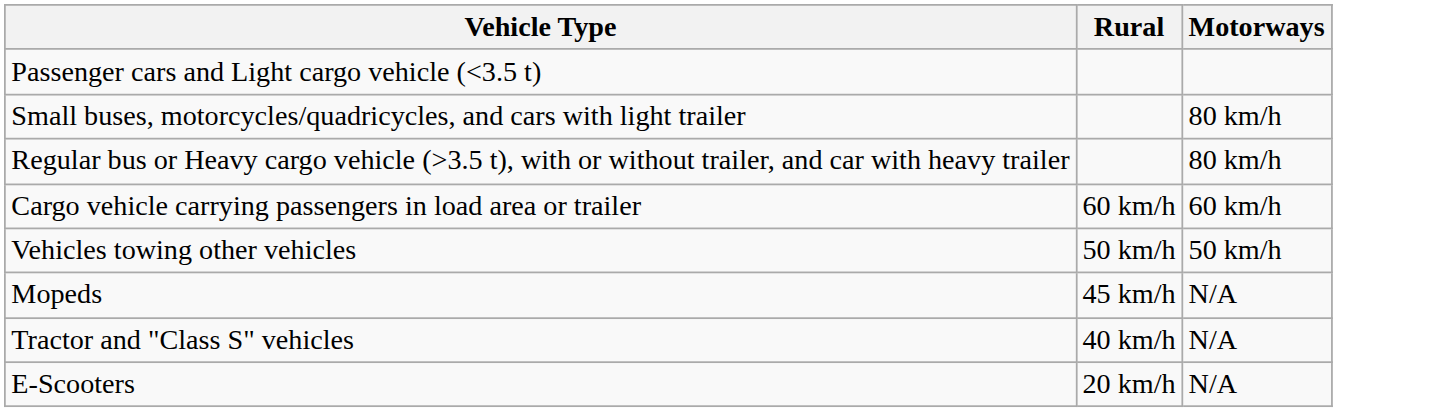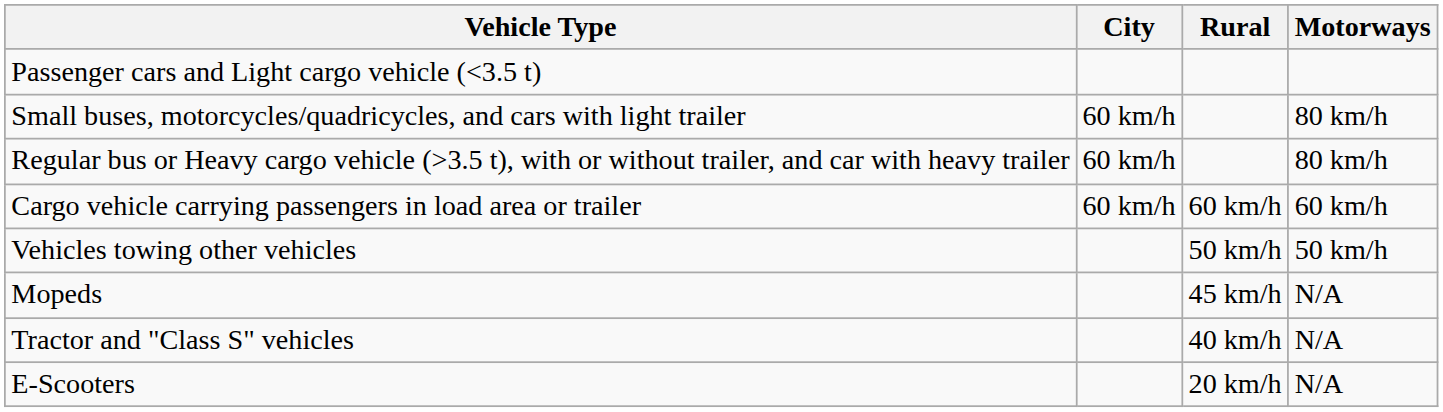 <table class="wikitable">
 <tr>
 <th>Vehicle Type</th>
+<th>City</th>
 <th>Rural</th>
 <th>Motorways</th>
 </tr>
 <tr>
 <td>Passenger cars and Light cargo vehicle (<3.5 t)</td>
 <td></td>
 <td></td>
+<td></td>
 </tr>
 <tr>
 <td>Small buses, motorcycles/quadricycles, and cars with light trailer</td>
+<td>60 km/h</td>
 <td></td>
 <td>80 km/h</td>
 </tr>
 <tr>
 <td>Regular bus or Heavy cargo vehicle (>3.5 t), with or without trailer, and car with heavy trailer</td>
+<td>60 km/h</td>
 <td></td>
 <td>80 km/h</td>
 </tr>
 <tr>
 <td>Cargo vehicle carrying passengers in load area or trailer</td>
 <td>60 km/h</td>
 <td>60 km/h</td>
+<td>60 km/h</td>
 </tr>
 <tr>
 <td>Vehicles towing other vehicles</td>
+<td></td>
 <td>50 km/h</td>
 <td>50 km/h</td>
 </tr>
 <tr>
 <td>Mopeds</td>
+<td></td>
 <td>45 km/h</td>
 <td>N/A</td>
 </tr>
 <tr>
 <td>Tractor and "Class S" vehicles</td>
+<td></td>
 <td>40 km/h</td>
 <td>N/A</td>
 </tr>
 <tr>
 <td>E-Scooters</td>
+<td></td>
 <td>20 km/h</td>
 <td>N/A</td>
 </tr>
 </table>
